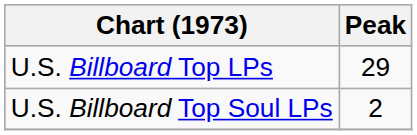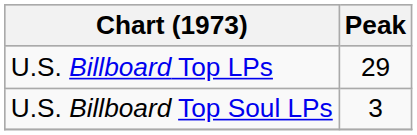 <table class="wikitable">
 <tr>
 <th>Chart (1973)</th>
 <th>Peak<br></th>
 </tr>
 <tr>
 <td>U.S. <a href='#'><em>Billboard</em> Top LPs</a></td>
 <td align="center">29</td>
 </tr>
 <tr>
 <td>U.S. <em>Billboard</em> <a href='#'>Top Soul LPs</a></td>
-<td align="center">2</td>
+<td align="center">3</td>
 </tr>
 <tr>
 </tr>
 </table>
